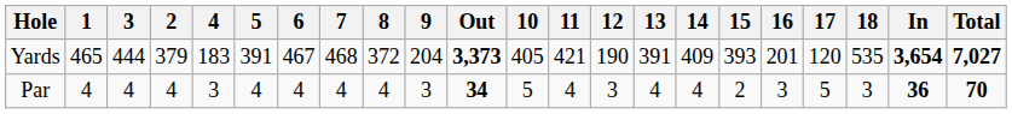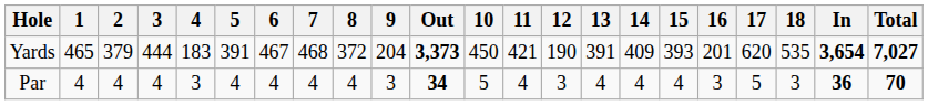 <table class="wikitable" style="text-align:center">
 <tr>
 <th align="left">Hole</th>
 <th>1</th>
+<th>2</th>
 <th>3</th>
-<th>2</th>
 <th>4</th>
 <th>5</th>
 <th>6</th>
 <th>7</th>
 <th>8</th>
 <th>9</th>
 <th>Out</th>
 <th>10</th>
 <th>11</th>
 <th>12</th>
 <th>13</th>
 <th>14</th>
 <th>15</th>
 <th>16</th>
 <th>17</th>
 <th>18</th>
 <th>In</th>
 <th>Total</th>
 </tr>
 <tr>
 <td align="center">Yards</td>
 <td>465</td>
+<td>379</td>
 <td>444</td>
-<td>379</td>
 <td>183</td>
 <td>391</td>
 <td>467</td>
 <td>468</td>
 <td>372</td>
 <td>204</td>
 <td><strong>3,373</strong></td>
-<td>405</td>
+<td>450</td>
 <td>421</td>
 <td>190</td>
 <td>391</td>
 <td>409</td>
 <td>393</td>
 <td>201</td>
-<td>120</td>
+<td>620</td>
 <td>535</td>
 <td><strong>3,654</strong></td>
 <td><strong>7,027</strong></td>
 </tr>
 <tr>
 <td align="center">Par</td>
 <td>4</td>
 <td>4</td>
 <td>4</td>
 <td>3</td>
 <td>4</td>
 <td>4</td>
 <td>4</td>
 <td>4</td>
 <td>3</td>
 <td><strong>34</strong></td>
 <td>5</td>
 <td>4</td>
 <td>3</td>
 <td>4</td>
 <td>4</td>
-<td>2</td>
+<td>4</td>
 <td>3</td>
 <td>5</td>
 <td>3</td>
 <td><strong>36</strong></td>
 <td><strong>70</strong></td>
 </tr>
 </table>
